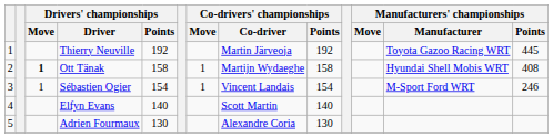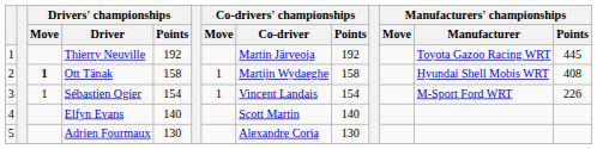 <table class="wikitable" style="font-size:85%;">
 <tr>
 <th rowspan="2"></th>
 <th rowspan="7" style="width:5px;"></th>
 <th colspan="3">Drivers' championships</th>
 <th rowspan="7" style="width:5px;"></th>
 <th colspan="3" nowrap>Co-drivers' championships</th>
 <th rowspan="7" style="width:5px;"></th>
 <th colspan="3" nowrap>Manufacturers' championships</th>
 </tr>
 <tr>
 <th>Move</th>
 <th>Driver</th>
 <th>Points</th>
 <th>Move</th>
 <th>Co-driver</th>
 <th>Points</th>
 <th>Move</th>
 <th>Manufacturer</th>
 <th>Points</th>
 </tr>
 <tr>
 <td align="center">1</td>
 <td align="center"></td>
 <td><a href='#'>Thierry Neuville</a></td>
 <td align="center">192</td>
 <td align="center"></td>
 <td><a href='#'>Martin Järveoja</a></td>
 <td align="center">192</td>
 <td align="center"></td>
 <td><a href='#'>Toyota Gazoo Racing WRT</a></td>
 <td align="center">445</td>
 </tr>
 <tr>
 <td align="center">2</td>
 <td align="center"><strong> 1</strong></td>
 <td><a href='#'>Ott Tänak</a></td>
 <td align="center">158</td>
 <td align="center"> 1</td>
 <td><a href='#'>Martijn Wydaeghe</a></td>
 <td align="center">158</td>
 <td align="center"></td>
 <td><a href='#'>Hyundai Shell Mobis WRT</a></td>
 <td align="center">408</td>
 </tr>
 <tr>
 <td align="center">3</td>
 <td align="center"> 1</td>
 <td><a href='#'>Sébastien Ogier</a></td>
 <td align="center">154</td>
 <td align="center"> 1</td>
 <td><a href='#'>Vincent Landais</a></td>
 <td align="center">154</td>
 <td align="center"></td>
 <td><a href='#'>M-Sport Ford WRT</a></td>
-<td align="center">246</td>
+<td align="center">226</td>
 </tr>
 <tr>
 <td align="center">4</td>
 <td align="center"></td>
 <td><a href='#'>Elfyn Evans</a></td>
 <td align="center">140</td>
 <td align="center"></td>
 <td><a href='#'>Scott Martin</a></td>
 <td align="center">140</td>
 <td></td>
 <td></td>
 <td></td>
 </tr>
 <tr>
 <td align="center">5</td>
 <td align="center"></td>
 <td><a href='#'>Adrien Fourmaux</a></td>
 <td align="center">130</td>
 <td align="center"></td>
 <td><a href='#'>Alexandre Coria</a></td>
 <td align="center">130</td>
 <td></td>
 <td></td>
 <td></td>
 </tr>
 </table>
